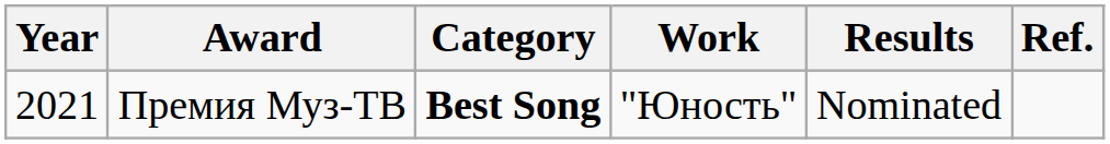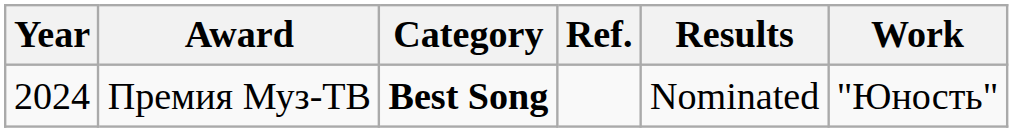 <table class="wikitable">
 <tr>
 <th scope="col">Year</th>
 <th scope="col">Award</th>
 <th scope="col">Category</th>
+<th scope="col">Ref.</th>
+<th scope="col">Results</th>
 <th scope="col">Work</th>
-<th scope="col">Results</th>
-<th scope="col">Ref.</th>
 </tr>
 <tr>
-<td>2021</td>
+<td>2024</td>
 <td>Премия Муз-ТВ</td>
 <td><strong>Best Song</strong></td>
+<td></td>
+<td>Nominated</td>
 <td>"Юность"</td>
-<td>Nominated</td>
-<td></td>
 </tr>
 </table>
